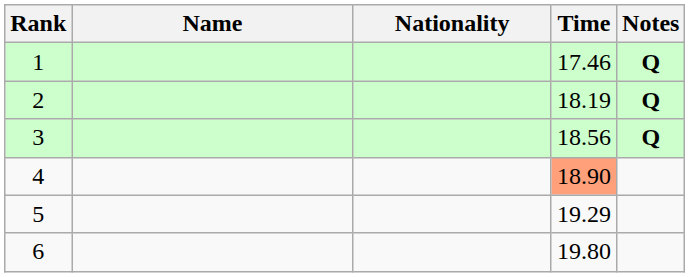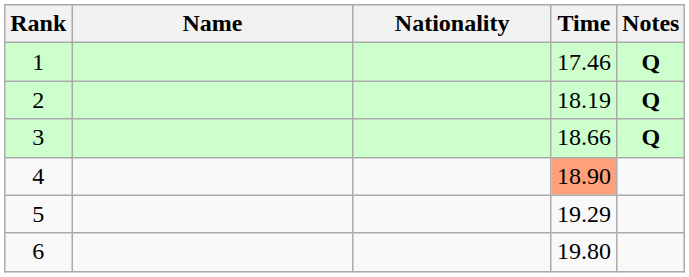 <table class="wikitable sortable" style="text-align:center">
 <tr>
 <th>Rank</th>
 <th style="width:180px">Name</th>
 <th style="width:125px">Nationality</th>
 <th>Time</th>
 <th>Notes</th>
 </tr>
 <tr style="background:#cfc;">
 <td>1</td>
 <td style="text-align:left;"></td>
 <td style="text-align:left;"></td>
 <td>17.46</td>
 <td><strong>Q</strong></td>
 </tr>
 <tr style="background:#cfc;">
 <td>2</td>
 <td style="text-align:left;"></td>
 <td style="text-align:left;"></td>
 <td>18.19</td>
 <td><strong>Q</strong></td>
 </tr>
 <tr style="background:#cfc;">
 <td>3</td>
 <td style="text-align:left;"></td>
 <td style="text-align:left;"></td>
-<td>18.56</td>
+<td>18.66</td>
 <td><strong>Q</strong></td>
 </tr>
 <tr>
 <td>4</td>
 <td style="text-align:left;"></td>
 <td style="text-align:left;"></td>
 <td style="background: lightsalmon;">18.90</td>
 <td></td>
 </tr>
 <tr>
 <td>5</td>
 <td style="text-align:left;"></td>
 <td style="text-align:left;"></td>
 <td>19.29</td>
 <td></td>
 </tr>
 <tr>
 <td>6</td>
 <td style="text-align:left;"></td>
 <td style="text-align:left;"></td>
 <td>19.80</td>
 <td></td>
 </tr>
 </table>
